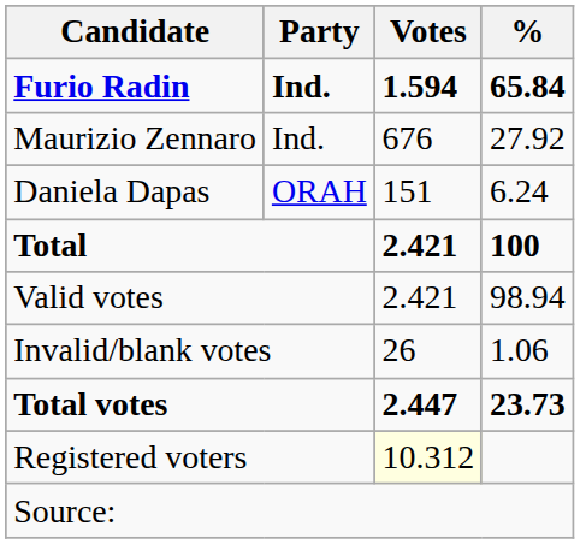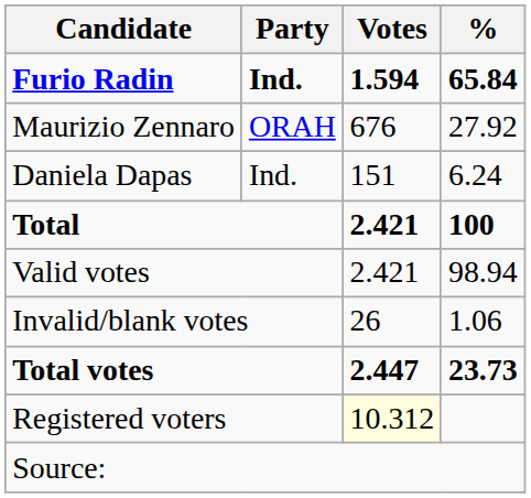 <table class="wikitable" style="text-align: left;">
 <tr>
 <th>Candidate</th>
 <th>Party</th>
 <th>Votes</th>
 <th>%</th>
 </tr>
 <tr>
 <td><strong><a href='#'>Furio Radin</a></strong></td>
 <td><strong>Ind.</strong></td>
 <td><strong>1.594</strong></td>
 <td><strong>65.84</strong></td>
 </tr>
 <tr>
 <td>Maurizio Zennaro</td>
-<td>Ind.</td>
+<td><a href='#'>ORAH</a></td>
 <td>676</td>
 <td>27.92</td>
 </tr>
 <tr>
 <td>Daniela Dapas</td>
-<td><a href='#'>ORAH</a></td>
+<td>Ind.</td>
 <td>151</td>
 <td>6.24</td>
 </tr>
 <tr>
 <td colspan="2"><strong>Total</strong></td>
 <td><strong>2.421</strong></td>
 <td><strong>100</strong></td>
 </tr>
 <tr>
 <td colspan="2">Valid votes</td>
 <td>2.421</td>
 <td>98.94</td>
 </tr>
 <tr>
 <td colspan="2">Invalid/blank votes</td>
 <td>26</td>
 <td>1.06</td>
 </tr>
 <tr>
 <td colspan="2"><strong>Total votes</strong></td>
 <td><strong>2.447</strong></td>
 <td><strong>23.73</strong></td>
 </tr>
 <tr>
 <td colspan="2">Registered voters</td>
 <td style="background: lightyellow;">10.312</td>
 <td></td>
 </tr>
 <tr>
 <td colspan="4">Source: </td>
 </tr>
 </table>
